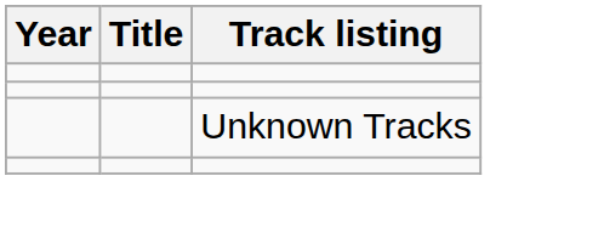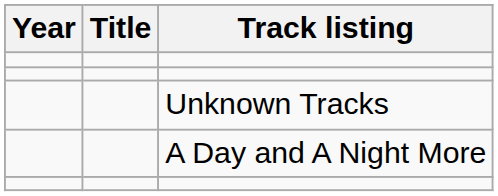 <table class="wikitable sortable">
 <tr>
 <th>Year</th>
 <th>Title</th>
 <th>Track listing</th>
 </tr>
 <tr>
 <td></td>
 <td></td>
 <td></td>
 </tr>
 <tr>
 <td></td>
 <td></td>
 <td></td>
 </tr>
 <tr>
 <td></td>
 <td></td>
 <td>Unknown Tracks</td>
 </tr>
 <tr>
 <td></td>
 <td></td>
+<td>A Day and A Night More</td>
+</tr>
+<tr>
+<td></td>
+<td></td>
 <td></td>
 </tr>
 </table>
